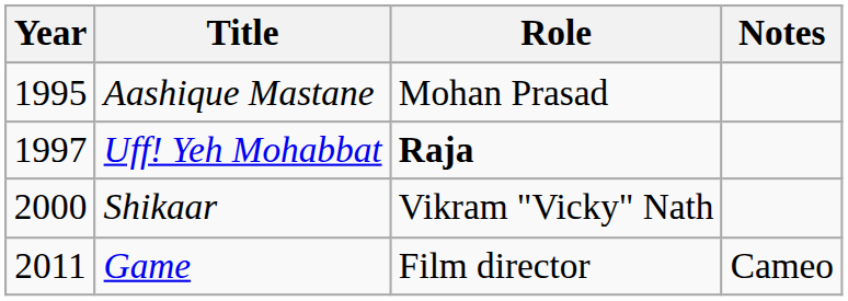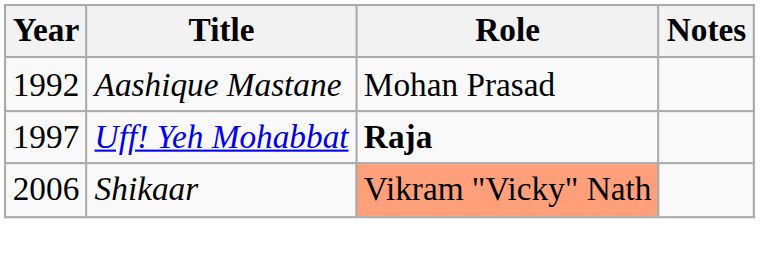 <table class="wikitable sortable ">
 <tr>
 <th>Year</th>
 <th>Title</th>
 <th>Role</th>
 <th>Notes</th>
 </tr>
 <tr>
-<td style="text-align:center;">1995</td>
+<td style="text-align:center;">1992</td>
 <td><em>Aashique Mastane</em></td>
 <td>Mohan Prasad</td>
 <td></td>
 </tr>
 <tr>
 <td style="text-align:center;">1997</td>
 <td><em><a href='#'>Uff! Yeh Mohabbat</a></em></td>
 <td><strong>Raja</strong></td>
 <td></td>
 </tr>
 <tr>
-<td style="text-align:center;">2000</td>
+<td style="text-align:center;">2006</td>
 <td><em>Shikaar</em></td>
-<td>Vikram "Vicky" Nath</td>
+<td style="background: lightsalmon;">Vikram "Vicky" Nath</td>
 <td></td>
 </tr>
-<tr>
-<td style="text-align:center;">2011</td>
-<td><em><a href='#'>Game</a></em></td>
-<td>Film director</td>
-<td>Cameo</td>
-</tr>
 </table>
